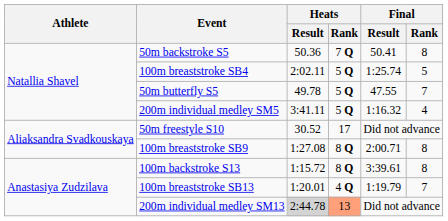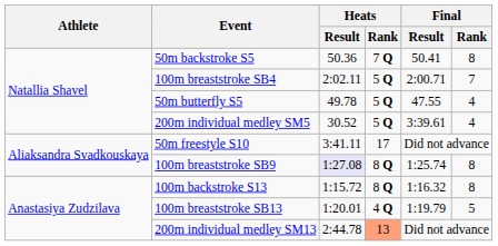 <table class=wikitable style="font-size:90%">
 <tr>
 <th rowspan="2">Athlete</th>
 <th rowspan="2">Event</th>
 <th colspan="2">Heats</th>
 <th colspan="2">Final</th>
 </tr>
 <tr>
 <th>Result</th>
 <th>Rank</th>
 <th>Result</th>
 <th>Rank</th>
 </tr>
 <tr align=center>
 <td align=left rowspan=4><a href='#'>Natallia Shavel</a></td>
 <td align=left><a href='#'>50m backstroke S5</a></td>
 <td>50.36</td>
 <td>7 <strong>Q</strong></td>
 <td>50.41</td>
 <td>8</td>
 </tr>
 <tr align=center>
 <td align=left><a href='#'>100m breaststroke SB4</a></td>
 <td>2:02.11</td>
 <td>5 <strong>Q</strong></td>
-<td>1:25.74</td>
-<td>5</td>
+<td>2:00.71</td>
+<td>7</td>
 </tr>
 <tr align=center>
 <td align=left><a href='#'>50m butterfly S5</a></td>
 <td>49.78</td>
 <td>5 <strong>Q</strong></td>
 <td>47.55</td>
-<td>7</td>
+<td>4</td>
 </tr>
 <tr align=center>
 <td align=left><a href='#'>200m individual medley SM5</a></td>
-<td>3:41.11</td>
+<td>30.52</td>
 <td>5 <strong>Q</strong></td>
-<td>1:16.32</td>
+<td>3:39.61</td>
 <td>4</td>
 </tr>
 <tr align=center>
 <td align=left rowspan=2><a href='#'>Aliaksandra Svadkouskaya</a></td>
 <td align=left><a href='#'>50m freestyle S10</a></td>
-<td>30.52</td>
+<td>3:41.11</td>
 <td>17</td>
 <td colspan=2>Did not advance</td>
 </tr>
 <tr align=center>
 <td align=left><a href='#'>100m breaststroke SB9</a></td>
-<td>1:27.08</td>
+<td style="background: lavender;">1:27.08</td>
 <td>8 <strong>Q</strong></td>
-<td>2:00.71</td>
+<td>1:25.74</td>
 <td>8</td>
 </tr>
 <tr align=center>
 <td align=left rowspan=3><a href='#'>Anastasiya Zudzilava</a></td>
 <td align=left><a href='#'>100m backstroke S13</a></td>
 <td>1:15.72</td>
 <td>8 <strong>Q</strong></td>
-<td>3:39.61</td>
+<td>1:16.32</td>
 <td>8</td>
 </tr>
 <tr align=center>
 <td align=left><a href='#'>100m breaststroke SB13</a></td>
 <td>1:20.01</td>
 <td>4 <strong>Q</strong></td>
 <td>1:19.79</td>
-<td>7</td>
+<td>5</td>
 </tr>
 <tr align=center>
 <td align=left><a href='#'>200m individual medley SM13</a></td>
-<td style="background: lightgrey;">2:44.78</td>
+<td>2:44.78</td>
 <td style="background: lightsalmon;">13</td>
 <td colspan=2>Did not advance</td>
 </tr>
 </table>
